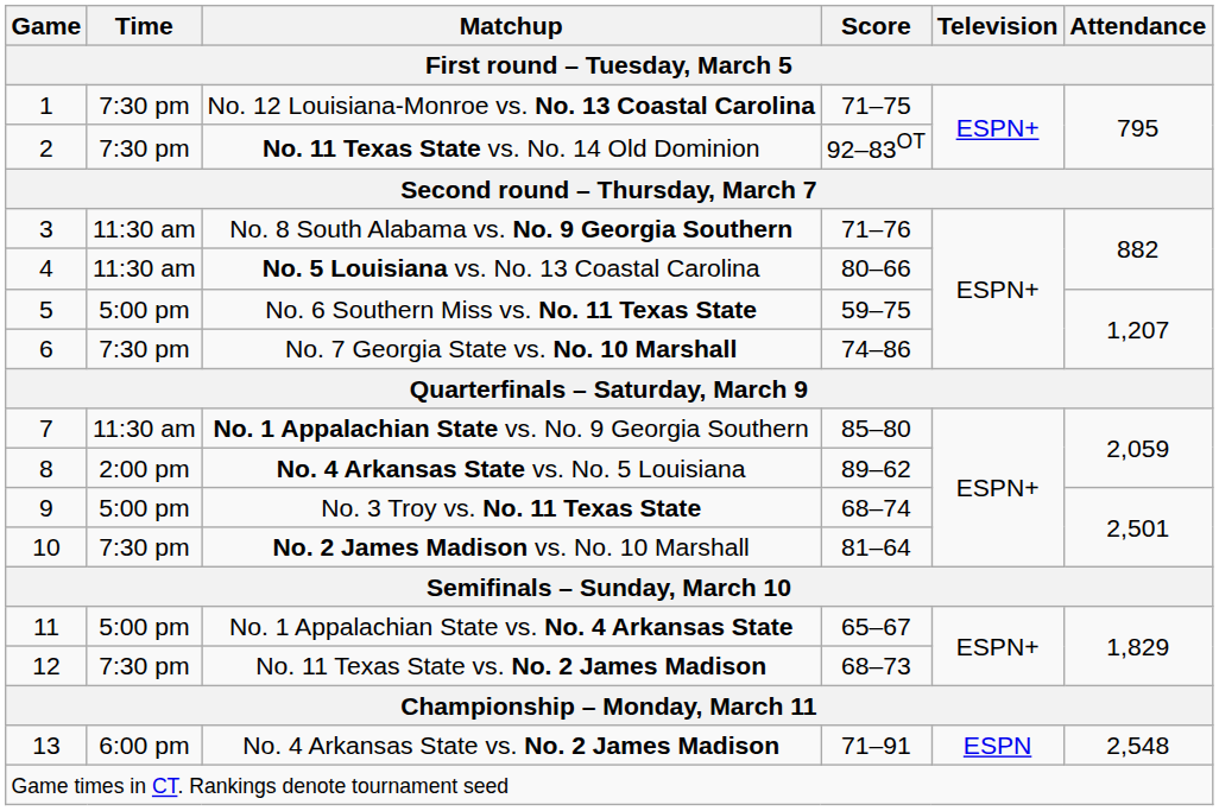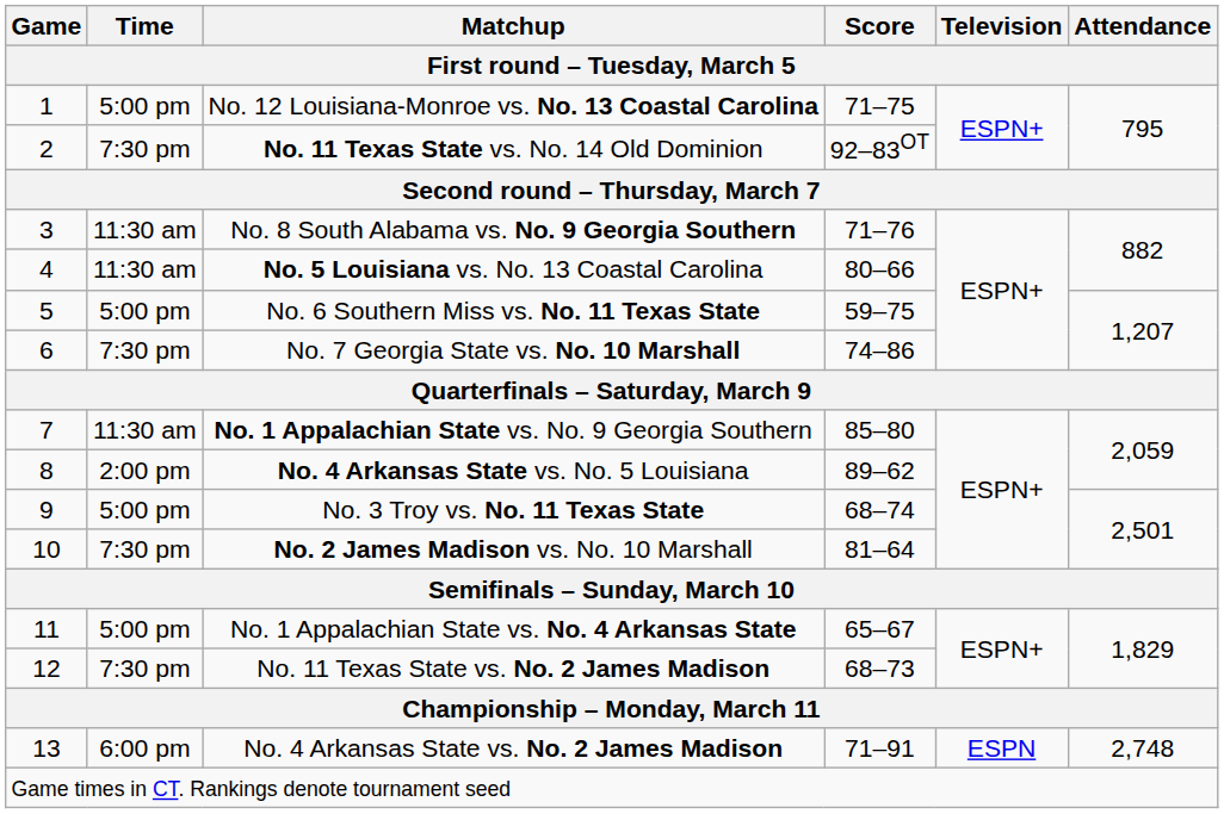 <table class="wikitable" style="font-size: 95%;text-align:center">
 <tr>
 <th>Game</th>
 <th>Time</th>
 <th>Matchup</th>
 <th>Score</th>
 <th>Television</th>
 <th>Attendance</th>
 </tr>
 <tr>
 <th colspan="6">First round – Tuesday, March 5</th>
 </tr>
 <tr>
 <td>1</td>
-<td>7:30 pm</td>
+<td>5:00 pm</td>
 <td>No. 12 Louisiana-Monroe vs. <strong>No. 13 Coastal Carolina</strong></td>
 <td>71–75</td>
 <td rowspan="2"><a href='#'>ESPN+</a></td>
 <td rowspan="2">795</td>
 </tr>
 <tr>
 <td>2</td>
 <td>7:30 pm</td>
 <td><strong>No. 11 Texas State</strong> vs. No. 14 Old Dominion</td>
 <td>92–83<sup>OT</sup></td>
 </tr>
 <tr>
 <th colspan="6">Second round – Thursday, March 7</th>
 </tr>
 <tr>
 <td>3</td>
 <td>11:30 am</td>
 <td>No. 8 South Alabama vs. <strong>No. 9 Georgia Southern</strong></td>
 <td>71–76</td>
 <td rowspan="4">ESPN+</td>
 <td rowspan="2">882</td>
 </tr>
 <tr>
 <td>4</td>
 <td>11:30 am</td>
 <td><strong>No. 5 Louisiana</strong> vs. No. 13 Coastal Carolina</td>
 <td>80–66</td>
 </tr>
 <tr>
 <td>5</td>
 <td>5:00 pm</td>
 <td>No. 6 Southern Miss vs. <strong>No. 11 Texas State</strong></td>
 <td>59–75</td>
 <td rowspan="2">1,207</td>
 </tr>
 <tr>
 <td>6</td>
 <td>7:30 pm</td>
 <td>No. 7 Georgia State vs. <strong>No. 10 Marshall</strong></td>
 <td>74–86</td>
 </tr>
 <tr>
 <th colspan="6">Quarterfinals – Saturday, March 9</th>
 </tr>
 <tr>
 <td>7</td>
 <td>11:30 am</td>
 <td><strong>No. 1 Appalachian State</strong> vs. No. 9 Georgia Southern</td>
 <td>85–80 </td>
 <td rowspan="4">ESPN+</td>
 <td rowspan="2">2,059</td>
 </tr>
 <tr>
 <td>8</td>
 <td>2:00 pm</td>
 <td><strong>No. 4 Arkansas State</strong> vs. No. 5 Louisiana</td>
 <td>89–62</td>
 </tr>
 <tr>
 <td>9</td>
 <td>5:00 pm</td>
 <td>No. 3 Troy vs. <strong>No. 11 Texas State</strong></td>
 <td>68–74</td>
 <td rowspan="2">2,501</td>
 </tr>
 <tr>
 <td>10</td>
 <td>7:30 pm</td>
 <td><strong>No. 2 James Madison</strong> vs. No. 10 Marshall</td>
 <td>81–64</td>
 </tr>
 <tr>
 <th colspan="6">Semifinals – Sunday, March 10</th>
 </tr>
 <tr>
 <td>11</td>
 <td>5:00 pm</td>
 <td>No. 1 Appalachian State vs. <strong>No. 4 Arkansas State</strong></td>
 <td>65–67</td>
 <td rowspan="2">ESPN+</td>
 <td rowspan="2">1,829</td>
 </tr>
 <tr>
 <td>12</td>
 <td>7:30 pm</td>
 <td>No. 11 Texas State vs. <strong>No. 2 James Madison</strong></td>
 <td>68–73</td>
 </tr>
 <tr>
 <th colspan="6">Championship – Monday, March 11</th>
 </tr>
 <tr>
 <td>13</td>
 <td>6:00 pm</td>
 <td>No. 4 Arkansas State vs. <strong>No. 2 James Madison</strong></td>
 <td>71–91</td>
 <td><a href='#'>ESPN</a></td>
-<td>2,548</td>
+<td>2,748</td>
 </tr>
 <tr>
 <td colspan="6" align="left"><small>Game times in <a href='#'>CT</a>. Rankings denote tournament seed</small></td>
 </tr>
 </table>
